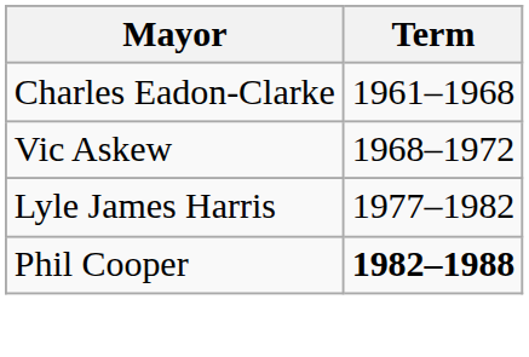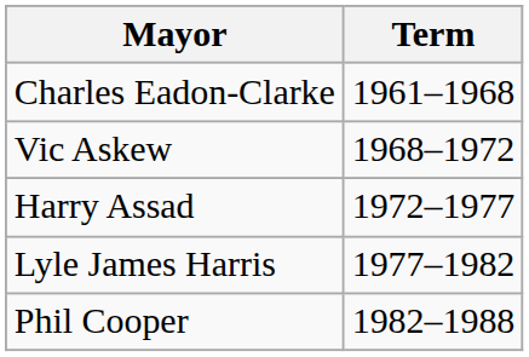 <table class="wikitable">
 <tr>
 <th>Mayor</th>
 <th>Term</th>
 </tr>
 <tr>
 <td>Charles Eadon-Clarke</td>
 <td>1961–1968</td>
 </tr>
 <tr>
 <td>Vic Askew</td>
 <td>1968–1972</td>
 </tr>
 <tr>
+<td>Harry Assad</td>
+<td>1972–1977</td>
+</tr>
+<tr>
 <td>Lyle James Harris</td>
 <td>1977–1982</td>
 </tr>
 <tr>
 <td>Phil Cooper</td>
-<td><strong>1982–1988</strong></td>
+<td>1982–1988</td>
 </tr>
 </table>
